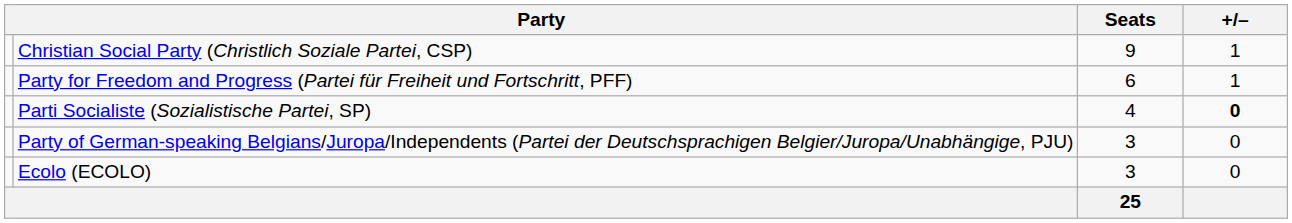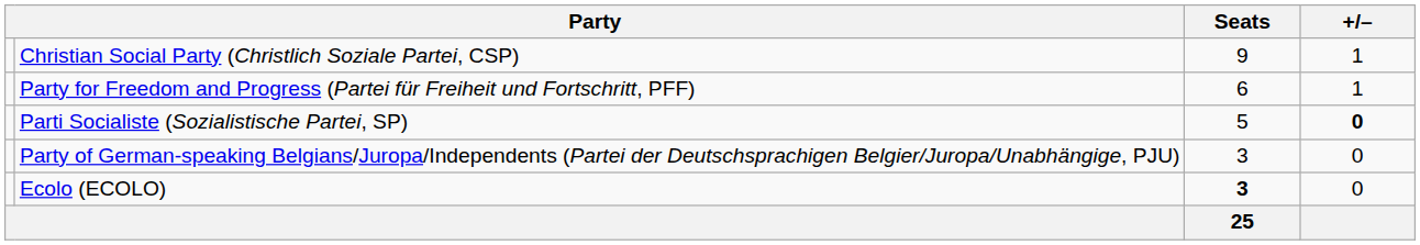 <table class=wikitable>
 <tr>
 <th style="width: 20em" colspan= 2>Party</th>
 <th style="width: 5em">Seats</th>
 <th style="width: 5em">+/–</th>
 </tr>
 <tr>
 <td></td>
 <td><a href='#'>Christian Social Party</a> (<em>Christlich Soziale Partei</em>, CSP)</td>
 <td align="center">9</td>
 <td align="center"> 1</td>
 </tr>
 <tr>
 <td></td>
 <td><a href='#'>Party for Freedom and Progress</a> (<em>Partei für Freiheit und Fortschritt</em>, PFF)</td>
 <td align="center">6</td>
 <td align="center"> 1</td>
 </tr>
 <tr>
 <td></td>
 <td><a href='#'>Parti Socialiste</a> (<em>Sozialistische Partei</em>, SP)</td>
-<td align="center">4</td>
+<td align="center">5</td>
 <td align="center"><strong> 0</strong></td>
 </tr>
 <tr>
 <td></td>
 <td><a href='#'>Party of German-speaking Belgians</a>/<a href='#'>Juropa</a>/Independents (<em>Partei der Deutschsprachigen Belgier/Juropa/Unabhängige</em>, PJU)</td>
 <td align="center">3</td>
 <td align="center"> 0</td>
 </tr>
 <tr>
 <td></td>
 <td><a href='#'>Ecolo</a> (ECOLO)</td>
-<td align="center">3</td>
+<td align="center"><strong>3</strong></td>
 <td align="center"> 0</td>
 </tr>
 <tr>
 <th colspan="2"></th>
 <th align="center">25</th>
 <th align="center"></th>
 </tr>
 </table>
